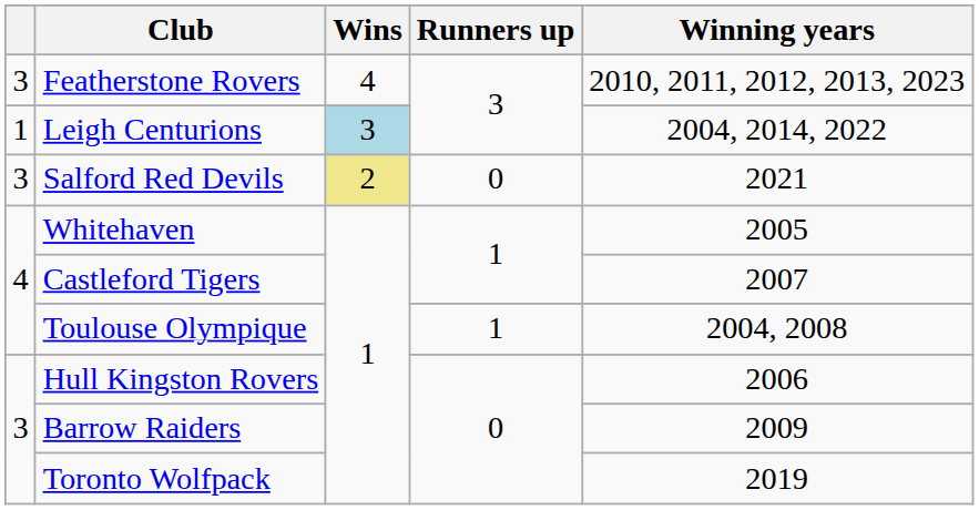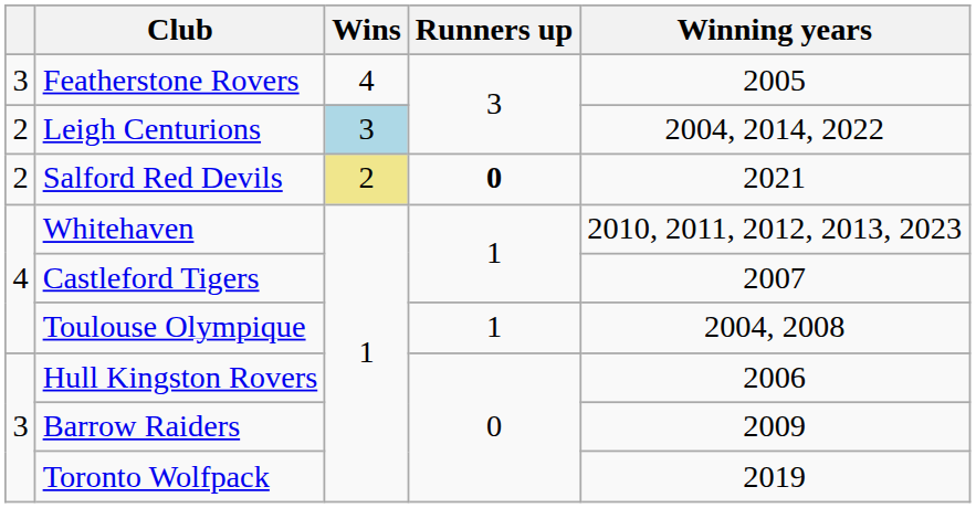 <table class="wikitable" style="text-align: center;">
 <tr>
 <th></th>
 <th>Club</th>
 <th>Wins</th>
 <th>Runners up</th>
 <th>Winning years</th>
 </tr>
 <tr>
 <td>3</td>
 <td align=left> <a href='#'>Featherstone Rovers</a></td>
 <td>4</td>
 <td rowspan=2>3</td>
-<td>2010, 2011, 2012, 2013, 2023</td>
+<td>2005</td>
 </tr>
 <tr>
-<td>1</td>
+<td>2</td>
 <td align=left> <a href='#'>Leigh Centurions</a></td>
 <td style="background: lightblue;">3</td>
 <td>2004, 2014, 2022</td>
 </tr>
 <tr>
-<td>3</td>
+<td>2</td>
 <td align=left> <a href='#'>Salford Red Devils</a></td>
 <td style="background: khaki;">2</td>
-<td>0</td>
+<td><strong>0</strong></td>
 <td>2021</td>
 </tr>
 <tr>
 <td rowspan=3>4</td>
 <td align=left> <a href='#'>Whitehaven</a></td>
 <td rowspan=6>1</td>
 <td rowspan="2">1</td>
-<td>2005</td>
+<td>2010, 2011, 2012, 2013, 2023</td>
 </tr>
 <tr>
 <td align=left> <a href='#'>Castleford Tigers</a></td>
 <td>2007</td>
 </tr>
 <tr>
 <td align=left> <a href='#'>Toulouse Olympique</a></td>
 <td>1</td>
 <td>2004, 2008</td>
 </tr>
 <tr>
 <td rowspan=3>3</td>
 <td align=left> <a href='#'>Hull Kingston Rovers</a></td>
 <td rowspan=5>0</td>
 <td>2006</td>
 </tr>
 <tr>
 <td align=left> <a href='#'>Barrow Raiders</a></td>
 <td>2009</td>
 </tr>
 <tr>
 <td align=left> <a href='#'>Toronto Wolfpack</a></td>
 <td>2019</td>
 </tr>
 </table>
